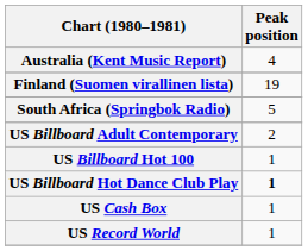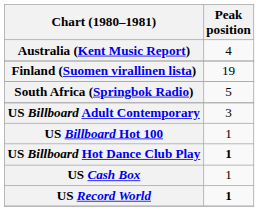 <table class="wikitable sortable plainrowheaders" style="text-align:center">
 <tr>
 <th>Chart (1980–1981)</th>
 <th>Peak<br>position</th>
 </tr>
 <tr>
 <th scope="row">Australia (<a href='#'>Kent Music Report</a>)</th>
 <td>4</td>
 </tr>
 <tr>
 </tr>
 <tr>
 </tr>
 <tr>
 </tr>
 <tr>
 <th scope="row">Finland (<a href='#'>Suomen virallinen lista</a>)</th>
 <td>19</td>
 </tr>
 <tr>
 </tr>
 <tr>
 </tr>
 <tr>
 </tr>
 <tr>
 </tr>
 <tr>
 </tr>
 <tr>
 <th scope="row">South Africa (<a href='#'>Springbok Radio</a>)</th>
 <td>5</td>
 </tr>
 <tr>
 </tr>
 <tr>
 </tr>
 <tr>
 </tr>
 <tr>
 <th scope="row">US <em>Billboard</em> <a href='#'>Adult Contemporary</a></th>
-<td>2</td>
+<td>3</td>
 </tr>
 <tr>
 <th scope="row">US <a href='#'><em>Billboard</em> Hot 100</a></th>
 <td>1</td>
 </tr>
 <tr>
 <th scope="row">US <em>Billboard</em> <a href='#'>Hot Dance Club Play</a></th>
 <td><strong>1</strong></td>
 </tr>
 <tr>
 <th scope="row">US <em><a href='#'>Cash Box</a></em></th>
 <td>1</td>
 </tr>
 <tr>
 <th scope="row">US <em><a href='#'>Record World</a></em></th>
-<td>1</td>
+<td><strong>1</strong></td>
 </tr>
 <tr>
 </tr>
 </table>
